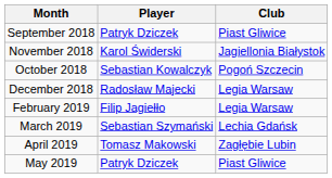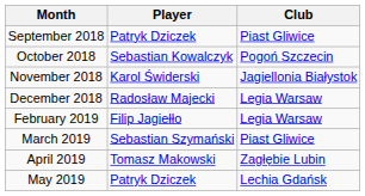 <table class="wikitable" style="text-align:center">
 <tr>
 <th>Month</th>
 <th>Player</th>
 <th>Club</th>
 </tr>
 <tr>
 <td>September 2018</td>
 <td align="left"> <a href='#'>Patryk Dziczek</a></td>
 <td align="left"><a href='#'>Piast Gliwice</a></td>
 </tr>
 <tr>
+<td>October 2018</td>
+<td align="left"> <a href='#'>Sebastian Kowalczyk</a></td>
+<td align="left"><a href='#'>Pogoń Szczecin</a></td>
+</tr>
+<tr>
 <td>November 2018</td>
 <td align="left"> <a href='#'>Karol Świderski</a></td>
 <td align="left"><a href='#'>Jagiellonia Białystok</a></td>
-</tr>
-<tr>
-<td>October 2018</td>
-<td align="left"> <a href='#'>Sebastian Kowalczyk</a></td>
-<td align="left"><a href='#'>Pogoń Szczecin</a></td>
 </tr>
 <tr>
 <td>December 2018</td>
 <td align="left"> <a href='#'>Radosław Majecki</a></td>
 <td align="left"><a href='#'>Legia Warsaw</a></td>
 </tr>
 <tr>
 <td>February 2019</td>
 <td align="left"> <a href='#'>Filip Jagiełło</a></td>
 <td align="left"><a href='#'>Legia Warsaw</a></td>
 </tr>
 <tr>
 <td>March 2019</td>
 <td align="left"> <a href='#'>Sebastian Szymański</a></td>
-<td align="left"><a href='#'>Lechia Gdańsk</a></td>
+<td align="left"><a href='#'>Piast Gliwice</a></td>
 </tr>
 <tr>
 <td>April 2019</td>
 <td align="left"> <a href='#'>Tomasz Makowski</a></td>
 <td align="left"><a href='#'>Zagłębie Lubin</a></td>
 </tr>
 <tr>
 <td>May 2019</td>
 <td align="left"> <a href='#'>Patryk Dziczek</a></td>
-<td align="left"><a href='#'>Piast Gliwice</a></td>
+<td align="left"><a href='#'>Lechia Gdańsk</a></td>
 </tr>
 </table>
